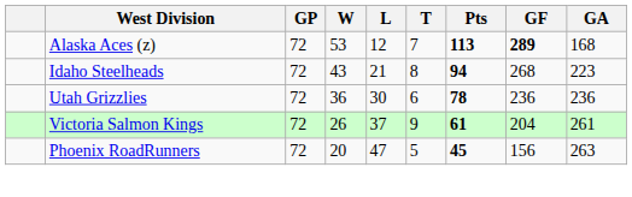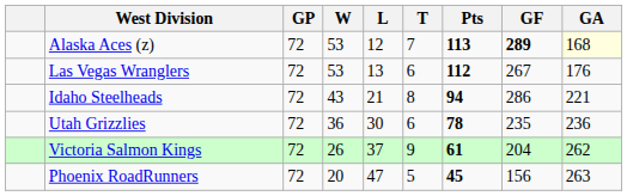 <table class="wikitable">
 <tr>
 <th bgcolor="#DDDDFF" width="5%"></th>
 <th bgcolor="#DDDDFF" width="30%">West Division</th>
 <th bgcolor="#DDDDFF" width="5%">GP</th>
 <th bgcolor="#DDDDFF" width="5%">W</th>
 <th bgcolor="#DDDDFF" width="5%">L</th>
 <th bgcolor="#DDDDFF" width="5%">T</th>
 <th bgcolor="#DDDDFF" width="7.5%">Pts</th>
 <th bgcolor="#DDDDFF" width="7.5%">GF</th>
 <th bgcolor="#DDDDFF" width="7.5%">GA</th>
 </tr>
 <tr>
 <td></td>
 <td><a href='#'>Alaska Aces</a> (z)</td>
 <td>72</td>
 <td>53</td>
 <td>12</td>
 <td>7</td>
 <td><strong>113</strong></td>
 <td><strong>289</strong></td>
-<td>168</td>
+<td style="background: lightyellow;">168</td>
+</tr>
+<tr>
+<td></td>
+<td><a href='#'>Las Vegas Wranglers</a></td>
+<td>72</td>
+<td>53</td>
+<td>13</td>
+<td>6</td>
+<td><strong>112</strong></td>
+<td>267</td>
+<td>176</td>
 </tr>
 <tr>
 <td></td>
 <td><a href='#'>Idaho Steelheads</a></td>
 <td>72</td>
 <td>43</td>
 <td>21</td>
 <td>8</td>
 <td><strong>94</strong></td>
-<td>268</td>
-<td>223</td>
+<td>286</td>
+<td>221</td>
 </tr>
 <tr>
 <td></td>
 <td><a href='#'>Utah Grizzlies</a></td>
 <td>72</td>
 <td>36</td>
 <td>30</td>
 <td>6</td>
 <td><strong>78</strong></td>
-<td>236</td>
+<td>235</td>
 <td>236</td>
 </tr>
 <tr bgcolor="#ccffcc">
 <td></td>
 <td><a href='#'>Victoria Salmon Kings</a></td>
 <td>72</td>
 <td>26</td>
 <td>37</td>
 <td>9</td>
 <td><strong>61</strong></td>
 <td>204</td>
-<td>261</td>
+<td>262</td>
 </tr>
 <tr>
 <td></td>
 <td><a href='#'>Phoenix RoadRunners</a></td>
 <td>72</td>
 <td>20</td>
 <td>47</td>
 <td>5</td>
 <td><strong>45</strong></td>
 <td>156</td>
 <td>263</td>
 </tr>
 </table>
